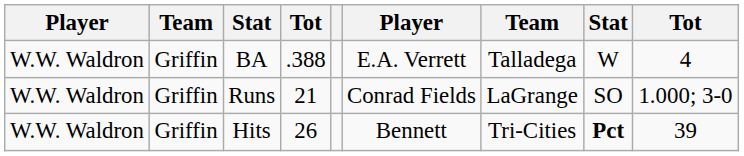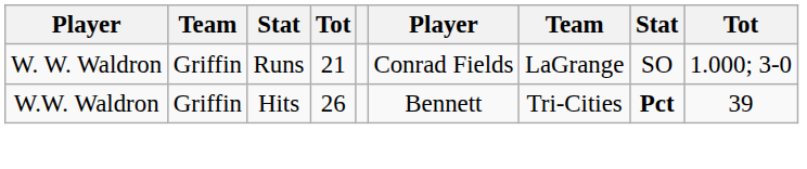 <table class="wikitable" style="text-align:center">
 <tr>
 <th>Player</th>
 <th>Team</th>
 <th>Stat</th>
 <th>Tot</th>
 <th></th>
 <th>Player</th>
 <th>Team</th>
 <th>Stat</th>
 <th>Tot</th>
 </tr>
 <tr>
-<td>W.W. Waldron</td>
-<td>Griffin</td>
-<td>BA</td>
-<td>.388</td>
-<td></td>
-<td>E.A. Verrett</td>
-<td>Talladega</td>
-<td>W</td>
-<td>4</td>
-</tr>
-<tr>
-<td>W.W. Waldron</td>
+<td>W. W. Waldron</td>
 <td>Griffin</td>
 <td>Runs</td>
 <td>21</td>
 <td></td>
 <td>Conrad Fields</td>
 <td>LaGrange</td>
 <td>SO</td>
 <td>1.000; 3-0</td>
 </tr>
 <tr>
 <td>W.W. Waldron</td>
 <td>Griffin</td>
 <td>Hits</td>
 <td>26</td>
 <td></td>
 <td>Bennett</td>
 <td>Tri-Cities</td>
 <td><strong>Pct</strong></td>
 <td>39</td>
 </tr>
 </table>
